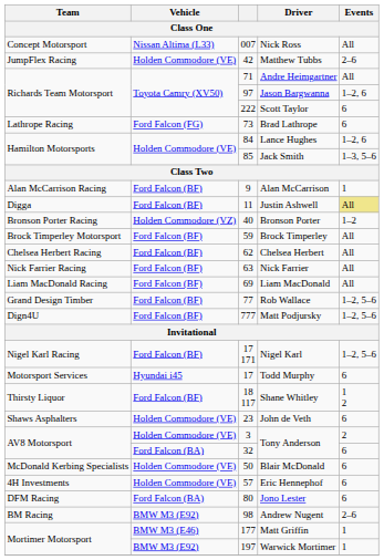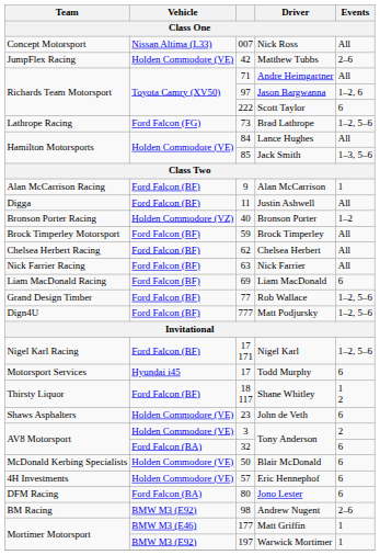 <table class="wikitable" style="font-size: 87%">
 <tr>
 <th>Team</th>
 <th>Vehicle</th>
 <th valign="middle"></th>
 <th>Driver</th>
 <th>Events</th>
 </tr>
 <tr>
 <th colspan="8">Class One</th>
 </tr>
 <tr>
 <td>Concept Motorsport</td>
 <td><a href='#'>Nissan Altima (L33)</a></td>
 <td align=center>007</td>
 <td> Nick Ross</td>
 <td>All</td>
 </tr>
 <tr>
 <td>JumpFlex Racing</td>
 <td><a href='#'>Holden Commodore (VE)</a></td>
 <td align="center">42</td>
 <td> Matthew Tubbs</td>
 <td>2–6</td>
 </tr>
 <tr>
 <td rowspan="3">Richards Team Motorsport</td>
 <td rowspan="3"><a href='#'>Toyota Camry (XV50)</a></td>
 <td align="center">71</td>
 <td> <a href='#'>Andre Heimgartner</a></td>
 <td>All</td>
 </tr>
 <tr>
 <td align="center">97</td>
 <td> <a href='#'>Jason Bargwanna</a></td>
 <td>1–2, 6</td>
 </tr>
 <tr>
 <td align="center">222</td>
 <td> Scott Taylor</td>
 <td>6</td>
 </tr>
 <tr>
 <td>Lathrope Racing</td>
 <td><a href='#'>Ford Falcon (FG)</a></td>
 <td align="center">73</td>
 <td> Brad Lathrope</td>
-<td>6</td>
+<td>1–2, 5–6</td>
 </tr>
 <tr>
 <td rowspan="2">Hamilton Motorsports</td>
 <td rowspan="2"><a href='#'>Holden Commodore (VE)</a></td>
 <td align=center>84</td>
 <td> Lance Hughes</td>
-<td>1–2, 6</td>
+<td>All</td>
 </tr>
 <tr>
 <td align="center">85</td>
 <td> Jack Smith</td>
 <td>1–3, 5–6</td>
 </tr>
 <tr>
 <th colspan="5">Class Two</th>
 </tr>
 <tr>
 <td>Alan McCarrison Racing</td>
 <td><a href='#'>Ford Falcon (BF)</a></td>
 <td align="center">9</td>
 <td> Alan McCarrison</td>
 <td>1</td>
 </tr>
 <tr>
 <td>Digga</td>
 <td><a href='#'>Ford Falcon (BF)</a></td>
 <td align="center">11</td>
 <td> Justin Ashwell</td>
-<td style="background: khaki;">All</td>
+<td>All</td>
 </tr>
 <tr>
 <td>Bronson Porter Racing</td>
 <td><a href='#'>Holden Commodore (VZ)</a></td>
 <td align="center">40</td>
 <td> Bronson Porter</td>
 <td>1–2</td>
 </tr>
 <tr>
 <td>Brock Timperley Motorsport</td>
 <td><a href='#'>Ford Falcon (BF)</a></td>
 <td align="center">59</td>
 <td> Brock Timperley</td>
 <td>All</td>
 </tr>
 <tr>
 <td>Chelsea Herbert Racing</td>
 <td><a href='#'>Ford Falcon (BF)</a></td>
 <td align="center">62</td>
 <td> Chelsea Herbert</td>
 <td>All</td>
 </tr>
 <tr>
 <td>Nick Farrier Racing</td>
 <td><a href='#'>Ford Falcon (BF)</a></td>
 <td align="center">63</td>
 <td> Nick Farrier</td>
 <td>All</td>
 </tr>
 <tr>
 <td>Liam MacDonald Racing</td>
 <td><a href='#'>Ford Falcon (BF)</a></td>
 <td align="center">69</td>
 <td> Liam MacDonald</td>
-<td>All</td>
+<td>6</td>
 </tr>
 <tr>
 <td>Grand Design Timber</td>
 <td><a href='#'>Ford Falcon (BF)</a></td>
 <td align="center">77</td>
 <td> Rob Wallace</td>
 <td>1–2, 5–6</td>
 </tr>
 <tr>
 <td>Dign4U</td>
 <td><a href='#'>Ford Falcon (BF)</a></td>
 <td align="center">777</td>
 <td> Matt Podjursky</td>
 <td>1–2, 5–6</td>
 </tr>
 <tr>
 <th colspan="5">Invitational</th>
 </tr>
 <tr>
 <td>Nigel Karl Racing</td>
 <td><a href='#'>Ford Falcon (BF)</a></td>
 <td align="center">17<br>171</td>
 <td> Nigel Karl</td>
 <td>1–2, 5–6</td>
 </tr>
 <tr>
 <td>Motorsport Services</td>
 <td><a href='#'>Hyundai i45</a></td>
 <td align="center">17</td>
 <td> Todd Murphy</td>
 <td>6</td>
 </tr>
 <tr>
 <td>Thirsty Liquor</td>
 <td><a href='#'>Ford Falcon (BF)</a></td>
 <td align="center">18<br>117</td>
 <td> Shane Whitley</td>
 <td>1<br>2</td>
 </tr>
 <tr>
 <td>Shaws Asphalters</td>
 <td><a href='#'>Holden Commodore (VE)</a></td>
 <td align="center">23</td>
 <td> John de Veth</td>
 <td>6</td>
 </tr>
 <tr>
 <td rowspan="2">AV8 Motorsport</td>
 <td><a href='#'>Holden Commodore (VE)</a></td>
 <td align="center">3</td>
 <td rowspan="2"> Tony Anderson</td>
 <td>2</td>
 </tr>
 <tr>
 <td><a href='#'>Ford Falcon (BA)</a></td>
 <td align="center">32</td>
 <td>6</td>
 </tr>
 <tr>
 <td>McDonald Kerbing Specialists</td>
 <td><a href='#'>Holden Commodore (VE)</a></td>
 <td align="center">50</td>
 <td> Blair McDonald</td>
 <td>6</td>
 </tr>
 <tr>
 <td>4H Investments</td>
 <td><a href='#'>Holden Commodore (VE)</a></td>
 <td align="center">57</td>
 <td> Eric Hennephof</td>
 <td>6</td>
 </tr>
 <tr>
 <td>DFM Racing</td>
 <td><a href='#'>Ford Falcon (BA)</a></td>
 <td align="center">80</td>
 <td> <a href='#'>Jono Lester</a></td>
 <td>6</td>
 </tr>
 <tr>
 <td>BM Racing</td>
 <td><a href='#'>BMW M3 (E92)</a></td>
 <td align="center">98</td>
 <td> Andrew Nugent</td>
 <td>2–6</td>
 </tr>
 <tr>
 <td rowspan="2">Mortimer Motorsport</td>
 <td><a href='#'>BMW M3 (E46)</a></td>
 <td align="center">177</td>
 <td> Matt Griffin</td>
 <td>1</td>
 </tr>
 <tr>
 <td><a href='#'>BMW M3 (E92)</a></td>
 <td align="center">197</td>
 <td> Warwick Mortimer</td>
 <td>1</td>
 </tr>
 <tr>
 </tr>
 </table>
